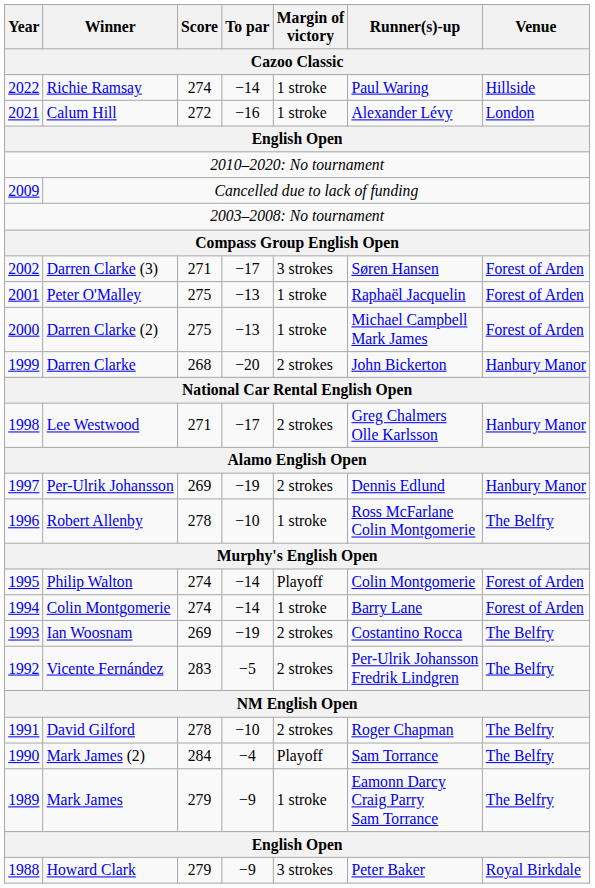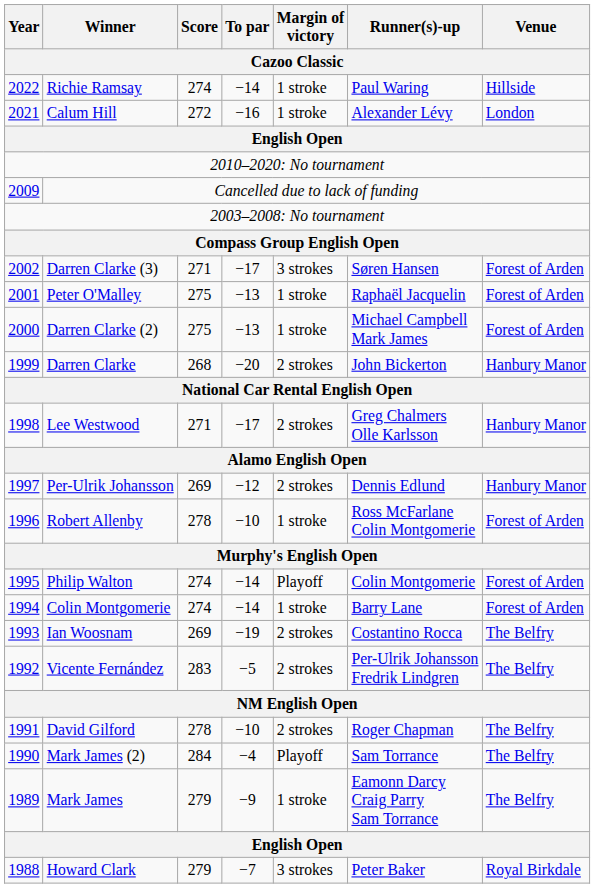 <table class="wikitable" style="font-size:95%">
 <tr>
 <th>Year</th>
 <th>Winner</th>
 <th>Score</th>
 <th>To par</th>
 <th>Margin of<br>victory</th>
 <th>Runner(s)-up</th>
 <th>Venue</th>
 </tr>
 <tr>
 <th colspan=8>Cazoo Classic</th>
 </tr>
 <tr>
 <td><a href='#'>2022</a></td>
 <td> <a href='#'>Richie Ramsay</a></td>
 <td align=center>274</td>
 <td align=center>−14</td>
 <td>1 stroke</td>
 <td> <a href='#'>Paul Waring</a></td>
 <td><a href='#'>Hillside</a></td>
 </tr>
 <tr>
 <td><a href='#'>2021</a></td>
 <td> <a href='#'>Calum Hill</a></td>
 <td align=center>272</td>
 <td align=center>−16</td>
 <td>1 stroke</td>
 <td> <a href='#'>Alexander Lévy</a></td>
 <td><a href='#'>London</a></td>
 </tr>
 <tr>
 <th colspan=8>English Open</th>
 </tr>
 <tr>
 <td colspan=8 align=center><em>2010–2020: No tournament</em></td>
 </tr>
 <tr>
 <td><a href='#'>2009</a></td>
 <td colspan=6 align=center><em>Cancelled due to lack of funding</em></td>
 </tr>
 <tr>
 <td colspan=8 align=center><em>2003–2008: No tournament</em></td>
 </tr>
 <tr>
 <th colspan=8>Compass Group English Open</th>
 </tr>
 <tr>
 <td><a href='#'>2002</a></td>
 <td> <a href='#'>Darren Clarke</a> (3)</td>
 <td align=center>271</td>
 <td align=center>−17</td>
 <td>3 strokes</td>
 <td> <a href='#'>Søren Hansen</a></td>
 <td><a href='#'>Forest of Arden</a></td>
 </tr>
 <tr>
 <td><a href='#'>2001</a></td>
 <td> <a href='#'>Peter O'Malley</a></td>
 <td align=center>275</td>
 <td align=center>−13</td>
 <td>1 stroke</td>
 <td> <a href='#'>Raphaël Jacquelin</a></td>
 <td><a href='#'>Forest of Arden</a></td>
 </tr>
 <tr>
 <td><a href='#'>2000</a></td>
 <td> <a href='#'>Darren Clarke</a> (2)</td>
 <td align=center>275</td>
 <td align=center>−13</td>
 <td>1 stroke</td>
 <td> <a href='#'>Michael Campbell</a><br> <a href='#'>Mark James</a></td>
 <td><a href='#'>Forest of Arden</a></td>
 </tr>
 <tr>
 <td><a href='#'>1999</a></td>
 <td> <a href='#'>Darren Clarke</a></td>
 <td align=center>268</td>
 <td align=center>−20</td>
 <td>2 strokes</td>
 <td> <a href='#'>John Bickerton</a></td>
 <td><a href='#'>Hanbury Manor</a></td>
 </tr>
 <tr>
 <th colspan=8>National Car Rental English Open</th>
 </tr>
 <tr>
 <td><a href='#'>1998</a></td>
 <td> <a href='#'>Lee Westwood</a></td>
 <td align=center>271</td>
 <td align=center>−17</td>
 <td>2 strokes</td>
 <td> <a href='#'>Greg Chalmers</a><br> <a href='#'>Olle Karlsson</a></td>
 <td><a href='#'>Hanbury Manor</a></td>
 </tr>
 <tr>
 <th colspan=8>Alamo English Open</th>
 </tr>
 <tr>
 <td><a href='#'>1997</a></td>
 <td> <a href='#'>Per-Ulrik Johansson</a></td>
 <td align=center>269</td>
-<td align=center>−19</td>
+<td align=center>−12</td>
 <td>2 strokes</td>
 <td> <a href='#'>Dennis Edlund</a></td>
 <td><a href='#'>Hanbury Manor</a></td>
 </tr>
 <tr>
 <td><a href='#'>1996</a></td>
 <td> <a href='#'>Robert Allenby</a></td>
 <td align=center>278</td>
 <td align=center>−10</td>
 <td>1 stroke</td>
 <td> <a href='#'>Ross McFarlane</a><br> <a href='#'>Colin Montgomerie</a></td>
-<td><a href='#'>The Belfry</a></td>
+<td><a href='#'>Forest of Arden</a></td>
 </tr>
 <tr>
 <th colspan=8>Murphy's English Open</th>
 </tr>
 <tr>
 <td><a href='#'>1995</a></td>
 <td> <a href='#'>Philip Walton</a></td>
 <td align=center>274</td>
 <td align=center>−14</td>
 <td>Playoff</td>
 <td> <a href='#'>Colin Montgomerie</a></td>
 <td><a href='#'>Forest of Arden</a></td>
 </tr>
 <tr>
 <td><a href='#'>1994</a></td>
 <td> <a href='#'>Colin Montgomerie</a></td>
 <td align=center>274</td>
 <td align=center>−14</td>
 <td>1 stroke</td>
 <td> <a href='#'>Barry Lane</a></td>
 <td><a href='#'>Forest of Arden</a></td>
 </tr>
 <tr>
 <td><a href='#'>1993</a></td>
 <td> <a href='#'>Ian Woosnam</a></td>
 <td align=center>269</td>
 <td align=center>−19</td>
 <td>2 strokes</td>
 <td> <a href='#'>Costantino Rocca</a></td>
 <td><a href='#'>The Belfry</a></td>
 </tr>
 <tr>
 <td><a href='#'>1992</a></td>
 <td> <a href='#'>Vicente Fernández</a></td>
 <td align=center>283</td>
 <td align=center>−5</td>
 <td>2 strokes</td>
 <td> <a href='#'>Per-Ulrik Johansson</a><br> <a href='#'>Fredrik Lindgren</a></td>
 <td><a href='#'>The Belfry</a></td>
 </tr>
 <tr>
 <th colspan=8>NM English Open</th>
 </tr>
 <tr>
 <td><a href='#'>1991</a></td>
 <td> <a href='#'>David Gilford</a></td>
 <td align=center>278</td>
 <td align=center>−10</td>
 <td>2 strokes</td>
 <td> <a href='#'>Roger Chapman</a></td>
 <td><a href='#'>The Belfry</a></td>
 </tr>
 <tr>
 <td><a href='#'>1990</a></td>
 <td> <a href='#'>Mark James</a> (2)</td>
 <td align=center>284</td>
 <td align=center>−4</td>
 <td>Playoff</td>
 <td> <a href='#'>Sam Torrance</a></td>
 <td><a href='#'>The Belfry</a></td>
 </tr>
 <tr>
 <td><a href='#'>1989</a></td>
 <td> <a href='#'>Mark James</a></td>
 <td align=center>279</td>
 <td align=center>−9</td>
 <td>1 stroke</td>
 <td> <a href='#'>Eamonn Darcy</a><br> <a href='#'>Craig Parry</a><br> <a href='#'>Sam Torrance</a></td>
 <td><a href='#'>The Belfry</a></td>
 </tr>
 <tr>
 <th colspan=8>English Open</th>
 </tr>
 <tr>
 <td><a href='#'>1988</a></td>
 <td> <a href='#'>Howard Clark</a></td>
 <td align=center>279</td>
-<td align=center>−9</td>
+<td align=center>−7</td>
 <td>3 strokes</td>
 <td> <a href='#'>Peter Baker</a></td>
 <td><a href='#'>Royal Birkdale</a></td>
 </tr>
 </table>
